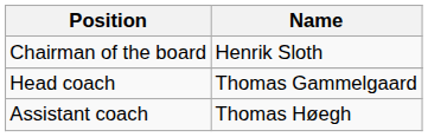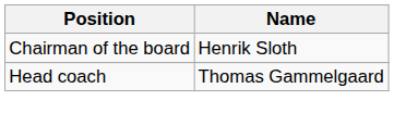 <table class="wikitable">
 <tr>
 <th>Position</th>
 <th>Name</th>
 </tr>
 <tr>
 <td>Chairman of the board</td>
 <td> Henrik Sloth</td>
 </tr>
 <tr>
 </tr>
 <tr>
 <td>Head coach</td>
 <td> Thomas Gammelgaard</td>
 </tr>
-<tr>
-<td>Assistant coach</td>
-<td> Thomas Høegh</td>
-</tr>
 </table>
